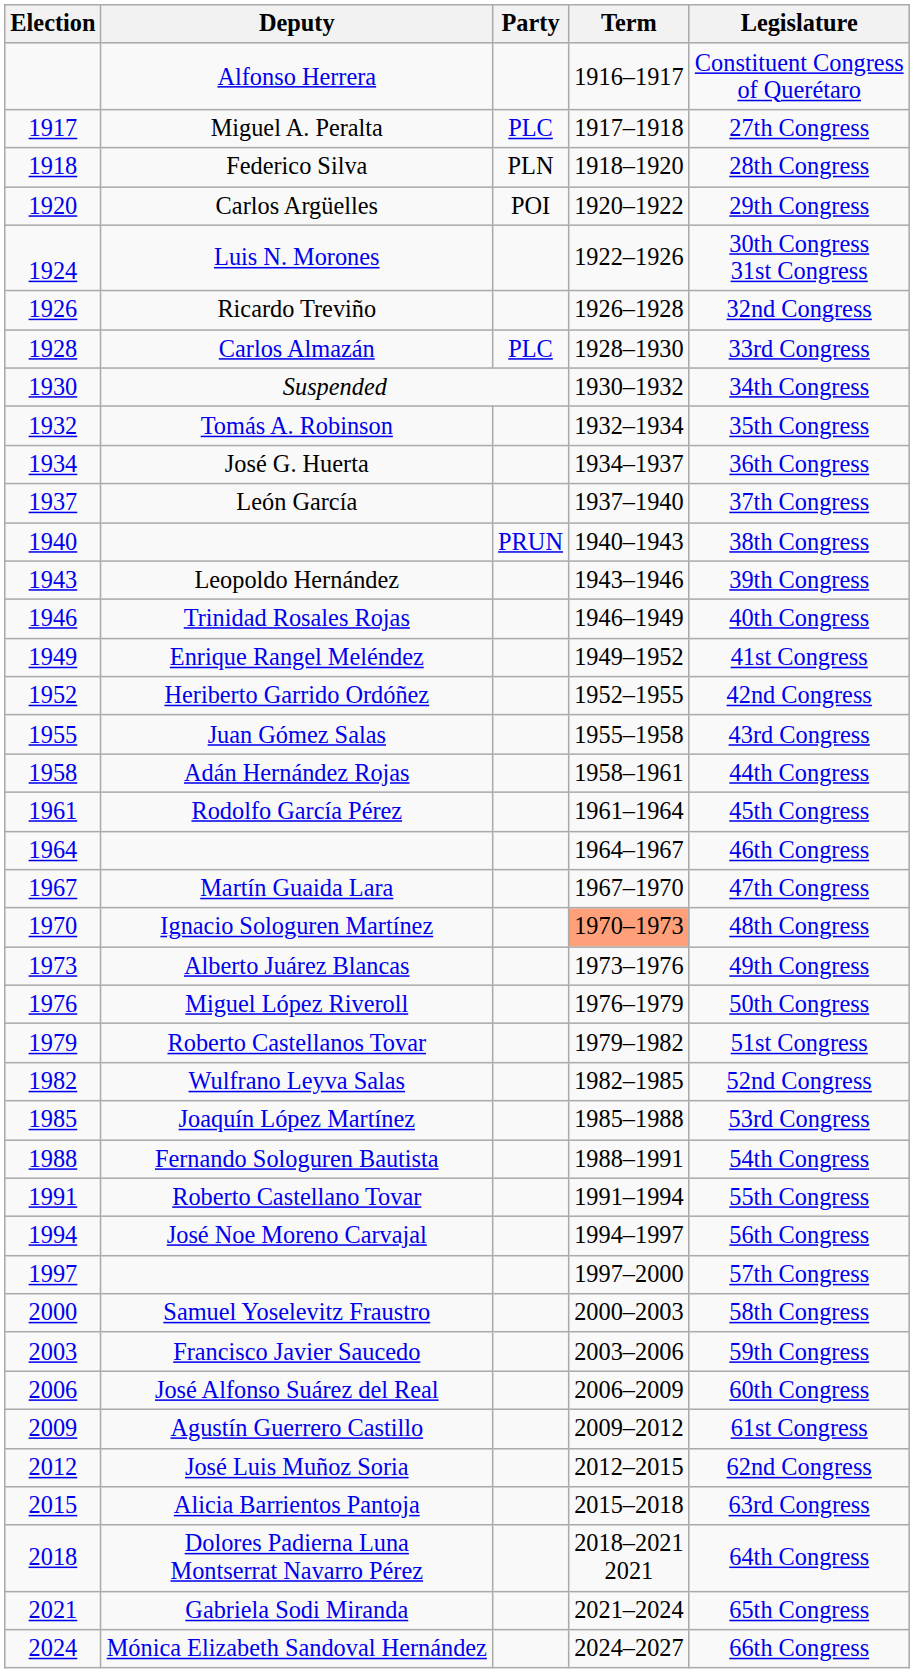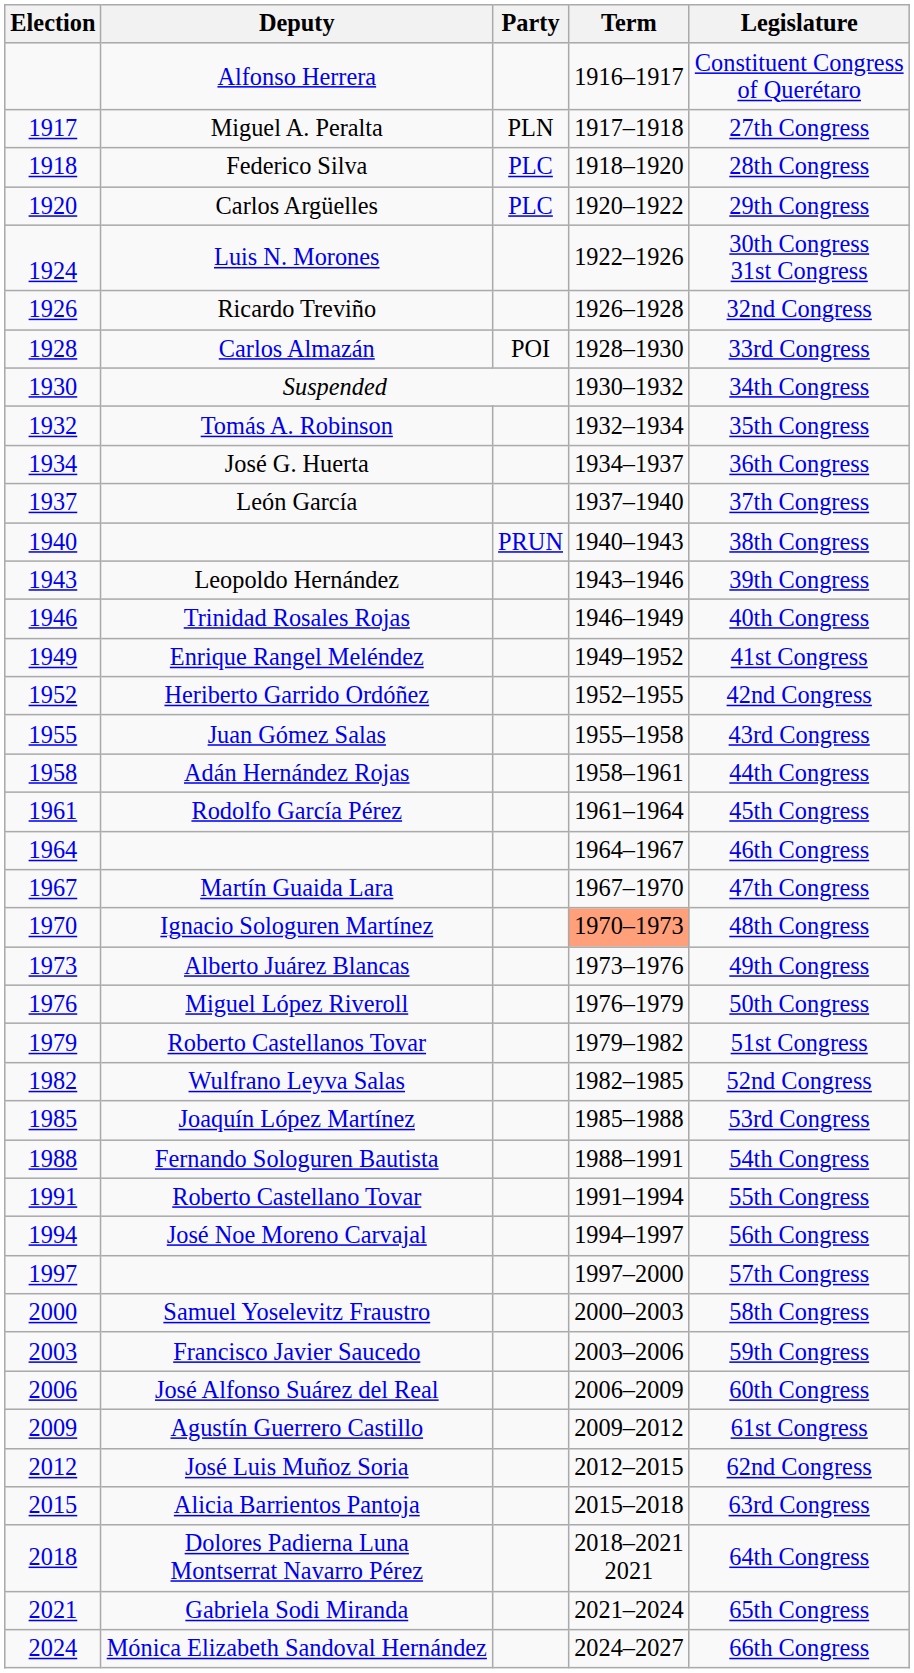 <table class="wikitable sortable" style="text-align: center">
 <tr>
 <th>Election</th>
 <th class="unsortable">Deputy</th>
 <th class="unsortable">Party</th>
 <th class="unsortable">Term</th>
 <th class="unsortable">Legislature</th>
 </tr>
 <tr>
 <td></td>
 <td><a href='#'>Alfonso Herrera</a></td>
 <td></td>
 <td>1916–1917</td>
 <td><a href='#'>Constituent Congress<br>of Querétaro</a></td>
 </tr>
 <tr>
 <td><a href='#'>1917</a></td>
 <td>Miguel A. Peralta</td>
-<td><a href='#'>PLC</a></td>
+<td>PLN</td>
 <td>1917–1918</td>
 <td><a href='#'>27th Congress</a></td>
 </tr>
 <tr>
 <td><a href='#'>1918</a></td>
 <td>Federico Silva</td>
-<td>PLN</td>
+<td><a href='#'>PLC</a></td>
 <td>1918–1920</td>
 <td><a href='#'>28th Congress</a></td>
 </tr>
 <tr>
 <td><a href='#'>1920</a></td>
 <td>Carlos Argüelles</td>
-<td>POI</td>
+<td><a href='#'>PLC</a></td>
 <td>1920–1922</td>
 <td><a href='#'>29th Congress</a></td>
 </tr>
 <tr>
 <td><br><a href='#'>1924</a></td>
 <td><a href='#'>Luis N. Morones</a></td>
 <td></td>
 <td>1922–1926</td>
 <td><a href='#'>30th Congress</a><br><a href='#'>31st Congress</a></td>
 </tr>
 <tr>
 <td><a href='#'>1926</a></td>
 <td>Ricardo Treviño</td>
 <td></td>
 <td>1926–1928</td>
 <td><a href='#'>32nd Congress</a></td>
 </tr>
 <tr>
 <td><a href='#'>1928</a></td>
 <td><a href='#'>Carlos Almazán</a></td>
-<td><a href='#'>PLC</a></td>
+<td>POI</td>
 <td>1928–1930</td>
 <td><a href='#'>33rd Congress</a></td>
 </tr>
 <tr>
 <td><a href='#'>1930</a></td>
 <td colspan=2><em>Suspended</em></td>
 <td>1930–1932</td>
 <td><a href='#'>34th Congress</a></td>
 </tr>
 <tr>
 <td><a href='#'>1932</a></td>
 <td><a href='#'>Tomás A. Robinson</a></td>
 <td></td>
 <td>1932–1934</td>
 <td><a href='#'>35th Congress</a></td>
 </tr>
 <tr>
 <td><a href='#'>1934</a></td>
 <td>José G. Huerta</td>
 <td></td>
 <td>1934–1937</td>
 <td><a href='#'>36th Congress</a></td>
 </tr>
 <tr>
 <td><a href='#'>1937</a></td>
 <td>León García</td>
 <td></td>
 <td>1937–1940</td>
 <td><a href='#'>37th Congress</a></td>
 </tr>
 <tr>
 <td><a href='#'>1940</a></td>
 <td></td>
 <td><a href='#'>PRUN</a></td>
 <td>1940–1943</td>
 <td><a href='#'>38th Congress</a></td>
 </tr>
 <tr>
 <td><a href='#'>1943</a></td>
 <td>Leopoldo Hernández</td>
 <td></td>
 <td>1943–1946</td>
 <td><a href='#'>39th Congress</a></td>
 </tr>
 <tr>
 <td><a href='#'>1946</a></td>
 <td><a href='#'>Trinidad Rosales Rojas</a></td>
 <td></td>
 <td>1946–1949</td>
 <td><a href='#'>40th Congress</a></td>
 </tr>
 <tr>
 <td><a href='#'>1949</a></td>
 <td><a href='#'>Enrique Rangel Meléndez</a></td>
 <td></td>
 <td>1949–1952</td>
 <td><a href='#'>41st Congress</a></td>
 </tr>
 <tr>
 <td><a href='#'>1952</a></td>
 <td><a href='#'>Heriberto Garrido Ordóñez</a></td>
 <td></td>
 <td>1952–1955</td>
 <td><a href='#'>42nd Congress</a></td>
 </tr>
 <tr>
 <td><a href='#'>1955</a></td>
 <td><a href='#'>Juan Gómez Salas</a></td>
 <td></td>
 <td>1955–1958</td>
 <td><a href='#'>43rd Congress</a></td>
 </tr>
 <tr>
 <td><a href='#'>1958</a></td>
 <td><a href='#'>Adán Hernández Rojas</a></td>
 <td></td>
 <td>1958–1961</td>
 <td><a href='#'>44th Congress</a></td>
 </tr>
 <tr>
 <td><a href='#'>1961</a></td>
 <td><a href='#'>Rodolfo García Pérez</a></td>
 <td></td>
 <td>1961–1964</td>
 <td><a href='#'>45th Congress</a></td>
 </tr>
 <tr>
 <td><a href='#'>1964</a></td>
 <td></td>
 <td></td>
 <td>1964–1967</td>
 <td><a href='#'>46th Congress</a></td>
 </tr>
 <tr>
 <td><a href='#'>1967</a></td>
 <td><a href='#'>Martín Guaida Lara</a></td>
 <td></td>
 <td>1967–1970</td>
 <td><a href='#'>47th Congress</a></td>
 </tr>
 <tr>
 <td><a href='#'>1970</a></td>
 <td><a href='#'>Ignacio Sologuren Martínez</a></td>
 <td></td>
 <td style="background: lightsalmon;">1970–1973</td>
 <td><a href='#'>48th Congress</a></td>
 </tr>
 <tr>
 <td><a href='#'>1973</a></td>
 <td><a href='#'>Alberto Juárez Blancas</a></td>
 <td></td>
 <td>1973–1976</td>
 <td><a href='#'>49th Congress</a></td>
 </tr>
 <tr>
 <td><a href='#'>1976</a></td>
 <td><a href='#'>Miguel López Riveroll</a></td>
 <td></td>
 <td>1976–1979</td>
 <td><a href='#'>50th Congress</a></td>
 </tr>
 <tr>
 <td><a href='#'>1979</a></td>
 <td><a href='#'>Roberto Castellanos Tovar</a></td>
 <td></td>
 <td>1979–1982</td>
 <td><a href='#'>51st Congress</a></td>
 </tr>
 <tr>
 <td><a href='#'>1982</a></td>
 <td><a href='#'>Wulfrano Leyva Salas</a></td>
 <td></td>
 <td>1982–1985</td>
 <td><a href='#'>52nd Congress</a></td>
 </tr>
 <tr>
 <td><a href='#'>1985</a></td>
 <td><a href='#'>Joaquín López Martínez</a></td>
 <td></td>
 <td>1985–1988</td>
 <td><a href='#'>53rd Congress</a></td>
 </tr>
 <tr>
 <td><a href='#'>1988</a></td>
 <td><a href='#'>Fernando Sologuren Bautista</a></td>
 <td></td>
 <td>1988–1991</td>
 <td><a href='#'>54th Congress</a></td>
 </tr>
 <tr>
 <td><a href='#'>1991</a></td>
 <td><a href='#'>Roberto Castellano Tovar</a></td>
 <td></td>
 <td>1991–1994</td>
 <td><a href='#'>55th Congress</a></td>
 </tr>
 <tr>
 <td><a href='#'>1994</a></td>
 <td><a href='#'>José Noe Moreno Carvajal</a></td>
 <td></td>
 <td>1994–1997</td>
 <td><a href='#'>56th Congress</a></td>
 </tr>
 <tr>
 <td><a href='#'>1997</a></td>
 <td></td>
 <td></td>
 <td>1997–2000</td>
 <td><a href='#'>57th Congress</a></td>
 </tr>
 <tr>
 <td><a href='#'>2000</a></td>
 <td><a href='#'>Samuel Yoselevitz Fraustro</a></td>
 <td></td>
 <td>2000–2003</td>
 <td><a href='#'>58th Congress</a></td>
 </tr>
 <tr>
 <td><a href='#'>2003</a></td>
 <td><a href='#'>Francisco Javier Saucedo</a></td>
 <td></td>
 <td>2003–2006</td>
 <td><a href='#'>59th Congress</a></td>
 </tr>
 <tr>
 <td><a href='#'>2006</a></td>
 <td><a href='#'>José Alfonso Suárez del Real</a></td>
 <td></td>
 <td>2006–2009</td>
 <td><a href='#'>60th Congress</a></td>
 </tr>
 <tr>
 <td><a href='#'>2009</a></td>
 <td><a href='#'>Agustín Guerrero Castillo</a></td>
 <td></td>
 <td>2009–2012</td>
 <td><a href='#'>61st Congress</a></td>
 </tr>
 <tr>
 <td><a href='#'>2012</a></td>
 <td><a href='#'>José Luis Muñoz Soria</a></td>
 <td></td>
 <td>2012–2015</td>
 <td><a href='#'>62nd Congress</a></td>
 </tr>
 <tr>
 <td><a href='#'>2015</a></td>
 <td><a href='#'>Alicia Barrientos Pantoja</a></td>
 <td></td>
 <td>2015–2018</td>
 <td><a href='#'>63rd Congress</a></td>
 </tr>
 <tr>
 <td><a href='#'>2018</a></td>
 <td><a href='#'>Dolores Padierna Luna</a><br><a href='#'>Montserrat Navarro Pérez</a></td>
 <td></td>
 <td>2018–2021<br>2021</td>
 <td><a href='#'>64th Congress</a></td>
 </tr>
 <tr>
 <td><a href='#'>2021</a></td>
 <td><a href='#'>Gabriela Sodi Miranda</a></td>
 <td></td>
 <td>2021–2024</td>
 <td><a href='#'>65th Congress</a></td>
 </tr>
 <tr>
 <td><a href='#'>2024</a></td>
 <td><a href='#'>Mónica Elizabeth Sandoval Hernández</a></td>
 <td> </td>
 <td>2024–2027</td>
 <td><a href='#'>66th Congress</a></td>
 </tr>
 </table>
